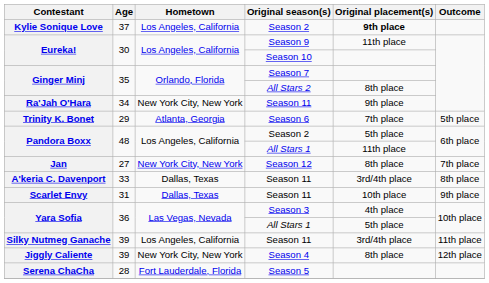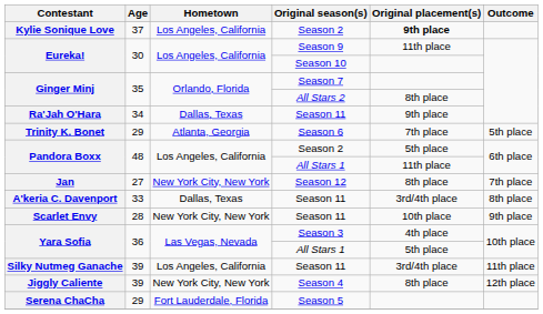 <table class="wikitable sortable" style="text-align:center">
 <tr>
 <th scope="col">Contestant</th>
 <th scope="col">Age</th>
 <th scope="col">Hometown</th>
 <th scope="col">Original season(s)</th>
 <th scope="col">Original placement(s)</th>
 <th scope="col">Outcome</th>
 </tr>
 <tr>
 <th scope="row"><a href='#'>Kylie Sonique Love</a></th>
 <td>37</td>
 <td><a href='#'>Los Angeles, California</a></td>
 <td><a href='#'>Season 2</a></td>
 <td><strong>9th place</strong></td>
 <td></td>
 </tr>
 <tr>
 <th scope="row" rowspan="2"><a href='#'>Eureka!</a></th>
 <td rowspan="2">30</td>
 <td rowspan="2"><a href='#'>Los Angeles, California</a></td>
 <td><a href='#'>Season 9</a></td>
 <td>11th place</td>
 <td rowspan="5" nowrap></td>
 </tr>
 <tr>
 <td nowrap><a href='#'>Season 10</a></td>
 <td></td>
 </tr>
 <tr>
 <th scope="row" rowspan="2"><a href='#'>Ginger Minj</a></th>
 <td rowspan="2">35</td>
 <td rowspan="2"><a href='#'>Orlando, Florida</a></td>
 <td><a href='#'>Season 7</a></td>
 <td></td>
 </tr>
 <tr>
 <td><a href='#'><em>All Stars 2</em></a></td>
 <td>8th place</td>
 </tr>
 <tr>
 <th scope="row"><a href='#'>Ra'Jah O'Hara</a></th>
 <td>34</td>
-<td>New York City, New York</td>
+<td><a href='#'>Dallas, Texas</a></td>
 <td><a href='#'>Season 11</a></td>
 <td>9th place</td>
 </tr>
 <tr>
 <th scope="row"><a href='#'>Trinity K. Bonet</a></th>
 <td>29</td>
 <td><a href='#'>Atlanta, Georgia</a></td>
 <td><a href='#'>Season 6</a></td>
 <td>7th place</td>
 <td>5th place</td>
 </tr>
 <tr>
 <th scope="row" rowspan="2"><a href='#'>Pandora Boxx</a></th>
 <td rowspan="2">48</td>
 <td rowspan="2">Los Angeles, California</td>
 <td>Season 2</td>
 <td>5th place</td>
 <td rowspan="2">6th place</td>
 </tr>
 <tr>
 <td><a href='#'><em>All Stars 1</em></a></td>
 <td>11th place</td>
 </tr>
 <tr>
 <th scope="row"><a href='#'>Jan</a></th>
 <td>27</td>
 <td nowrap><a href='#'>New York City, New York</a></td>
 <td><a href='#'>Season 12</a></td>
 <td>8th place</td>
 <td>7th place</td>
 </tr>
 <tr>
 <th scope="row" nowrap><a href='#'>A'keria C. Davenport</a></th>
 <td>33</td>
 <td>Dallas, Texas</td>
 <td>Season 11</td>
 <td>3rd/4th place</td>
 <td>8th place</td>
 </tr>
 <tr>
 <th scope="row"><a href='#'>Scarlet Envy</a></th>
-<td>31</td>
-<td><a href='#'>Dallas, Texas</a></td>
+<td>28</td>
+<td>New York City, New York</td>
 <td>Season 11</td>
 <td>10th place</td>
 <td>9th place</td>
 </tr>
 <tr>
 <th scope="row" rowspan="2"><a href='#'>Yara Sofia</a></th>
 <td rowspan="2">36</td>
 <td rowspan="2"><a href='#'>Las Vegas, Nevada</a></td>
 <td><a href='#'>Season 3</a></td>
 <td>4th place</td>
 <td rowspan="2">10th place</td>
 </tr>
 <tr>
 <td><em>All Stars 1</em></td>
 <td>5th place</td>
 </tr>
 <tr>
 <th scope="row" nowrap><a href='#'>Silky Nutmeg Ganache</a></th>
 <td>39</td>
 <td>Los Angeles, California</td>
 <td>Season 11</td>
 <td>3rd/4th place</td>
 <td>11th place</td>
 </tr>
 <tr>
 <th scope="row"><a href='#'>Jiggly Caliente</a></th>
 <td>39</td>
 <td>New York City, New York</td>
 <td><a href='#'>Season 4</a></td>
 <td>8th place</td>
 <td>12th place</td>
 </tr>
 <tr>
 <th scope="row"><a href='#'>Serena ChaCha</a></th>
-<td>28</td>
+<td>29</td>
 <td><a href='#'>Fort Lauderdale, Florida</a></td>
 <td><a href='#'>Season 5</a></td>
 <td></td>
 <td></td>
 </tr>
 <tr>
 </tr>
 </table>
